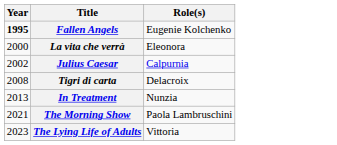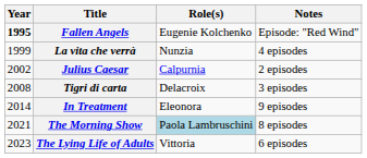 <table class="wikitable plainrowheaders sortable">
 <tr>
 <th scope="col">Year</th>
 <th scope="col">Title</th>
 <th scope="col">Role(s)</th>
+<th scope="col" class="unsortable">Notes</th>
 </tr>
 <tr>
 <td><strong>1995</strong></td>
 <th scope="row"><em><a href='#'>Fallen Angels</a></em></th>
 <td>Eugenie Kolchenko</td>
+<td>Episode: "Red Wind"</td>
 </tr>
 <tr>
-<td>2000</td>
+<td>1999</td>
 <th scope="row"><em>La vita che verrà</em></th>
-<td>Eleonora</td>
+<td>Nunzia</td>
+<td>4 episodes</td>
 </tr>
 <tr>
 <td>2002</td>
 <th scope="row"><em><a href='#'>Julius Caesar</a></em></th>
 <td><a href='#'>Calpurnia</a></td>
+<td>2 episodes</td>
 </tr>
 <tr>
 <td>2008</td>
 <th scope="row"><em>Tigri di carta</em></th>
 <td>Delacroix</td>
+<td>3 episodes</td>
 </tr>
 <tr>
-<td>2013</td>
+<td>2014</td>
 <th scope="row"><em><a href='#'>In Treatment</a></em></th>
-<td>Nunzia</td>
+<td>Eleonora</td>
+<td>9 episodes</td>
 </tr>
 <tr>
 <td>2021</td>
 <th scope="row"><em><a href='#'>The Morning Show</a></em></th>
-<td>Paola Lambruschini</td>
+<td style="background: lightblue;">Paola Lambruschini</td>
+<td>8 episodes</td>
 </tr>
 <tr>
 <td>2023</td>
 <th scope="row"><em><a href='#'>The Lying Life of Adults</a></em></th>
 <td>Vittoria</td>
+<td>6 episodes</td>
 </tr>
 </table>
